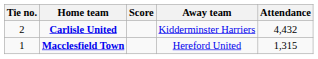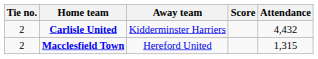 <table class="wikitable" style="text-align: center">
 <tr>
 <th>Tie no.</th>
 <th>Home team</th>
+<th>Away team</th>
 <th>Score</th>
-<th>Away team</th>
 <th>Attendance</th>
 </tr>
 <tr>
 <td>2</td>
 <td><strong><a href='#'>Carlisle United</a></strong></td>
+<td><a href='#'>Kidderminster Harriers</a></td>
 <td></td>
-<td><a href='#'>Kidderminster Harriers</a></td>
 <td>4,432</td>
 </tr>
 <tr>
-<td>1</td>
+<td>2</td>
 <td><strong><a href='#'>Macclesfield Town</a></strong></td>
+<td><a href='#'>Hereford United</a></td>
 <td></td>
-<td><a href='#'>Hereford United</a></td>
 <td>1,315</td>
 </tr>
 </table>
